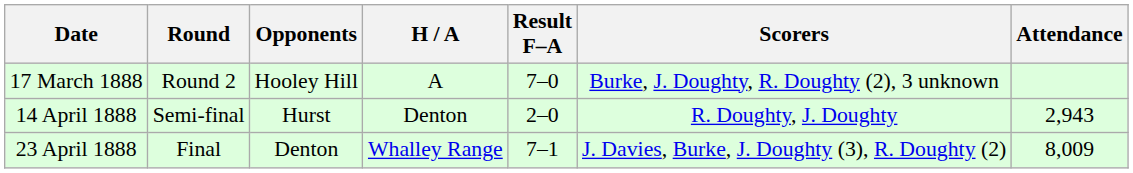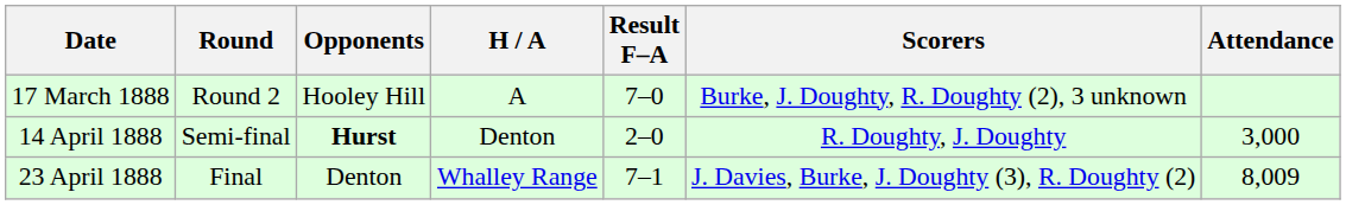 <table class="wikitable" style="text-align:center">
 <tr>
 <th>Date</th>
 <th>Round</th>
 <th>Opponents</th>
 <th>H / A</th>
 <th>Result<br>F–A</th>
 <th>Scorers</th>
 <th>Attendance</th>
 </tr>
 <tr bgcolor="#ddffdd">
 <td>17 March 1888</td>
 <td>Round 2</td>
 <td>Hooley Hill</td>
 <td>A</td>
 <td>7–0</td>
 <td><a href='#'>Burke</a>, <a href='#'>J. Doughty</a>, <a href='#'>R. Doughty</a> (2), 3 unknown</td>
 <td></td>
 </tr>
 <tr bgcolor="#ddffdd">
 <td>14 April 1888</td>
 <td>Semi-final</td>
-<td>Hurst</td>
+<td><strong>Hurst</strong></td>
 <td>Denton</td>
 <td>2–0</td>
 <td><a href='#'>R. Doughty</a>, <a href='#'>J. Doughty</a></td>
-<td>2,943</td>
+<td>3,000</td>
 </tr>
 <tr bgcolor="#ddffdd">
 <td>23 April 1888</td>
 <td>Final</td>
 <td>Denton</td>
 <td><a href='#'>Whalley Range</a></td>
 <td>7–1</td>
 <td><a href='#'>J. Davies</a>, <a href='#'>Burke</a>, <a href='#'>J. Doughty</a> (3), <a href='#'>R. Doughty</a> (2)</td>
 <td>8,009</td>
 </tr>
 </table>
